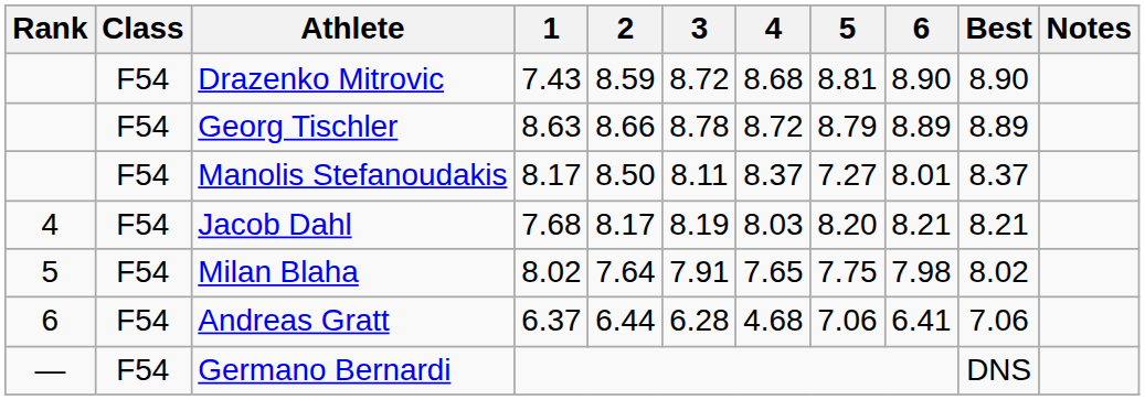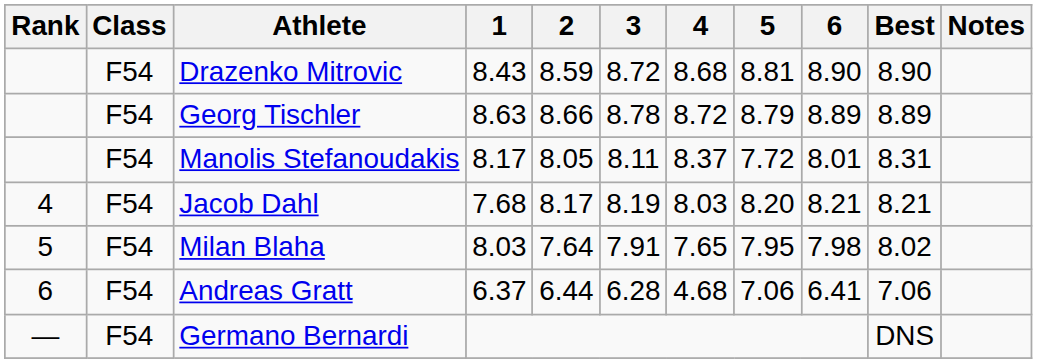 <table class="wikitable sortable" style="text-align:center">
 <tr>
 <th>Rank</th>
 <th>Class</th>
 <th>Athlete</th>
 <th>1</th>
 <th>2</th>
 <th>3</th>
 <th>4</th>
 <th>5</th>
 <th>6</th>
 <th>Best</th>
 <th>Notes</th>
 </tr>
 <tr>
 <td></td>
 <td>F54</td>
 <td style="text-align:left"><a href='#'>Drazenko Mitrovic</a><br></td>
-<td>7.43</td>
+<td>8.43</td>
 <td>8.59</td>
 <td>8.72</td>
 <td>8.68</td>
 <td>8.81</td>
 <td>8.90</td>
 <td>8.90</td>
 <td></td>
 </tr>
 <tr>
 <td></td>
 <td>F54</td>
 <td style="text-align:left"><a href='#'>Georg Tischler</a><br></td>
 <td>8.63</td>
 <td>8.66</td>
 <td>8.78</td>
 <td>8.72</td>
 <td>8.79</td>
 <td>8.89</td>
 <td>8.89</td>
 <td></td>
 </tr>
 <tr>
 <td></td>
 <td>F54</td>
 <td style="text-align:left"><a href='#'>Manolis Stefanoudakis</a><br></td>
 <td>8.17</td>
-<td>8.50</td>
+<td>8.05</td>
 <td>8.11</td>
 <td>8.37</td>
-<td>7.27</td>
+<td>7.72</td>
 <td>8.01</td>
-<td>8.37</td>
+<td>8.31</td>
 <td></td>
 </tr>
 <tr>
 <td>4</td>
 <td>F54</td>
 <td style="text-align:left"><a href='#'>Jacob Dahl</a><br></td>
 <td>7.68</td>
 <td>8.17</td>
 <td>8.19</td>
 <td>8.03</td>
 <td>8.20</td>
 <td>8.21</td>
 <td>8.21</td>
 <td></td>
 </tr>
 <tr>
 <td>5</td>
 <td>F54</td>
 <td style="text-align:left"><a href='#'>Milan Blaha</a><br></td>
-<td>8.02</td>
+<td>8.03</td>
 <td>7.64</td>
 <td>7.91</td>
 <td>7.65</td>
-<td>7.75</td>
+<td>7.95</td>
 <td>7.98</td>
 <td>8.02</td>
 <td></td>
 </tr>
 <tr>
 <td>6</td>
 <td>F54</td>
 <td style="text-align:left"><a href='#'>Andreas Gratt</a><br></td>
 <td>6.37</td>
 <td>6.44</td>
 <td>6.28</td>
 <td>4.68</td>
 <td>7.06</td>
 <td>6.41</td>
 <td>7.06</td>
 <td></td>
 </tr>
 <tr>
 <td>—</td>
 <td>F54</td>
 <td style="text-align:left"><a href='#'>Germano Bernardi</a><br></td>
 <td colspan=6></td>
 <td>DNS</td>
 <td></td>
 </tr>
 </table>
